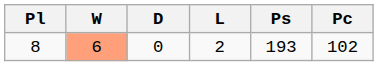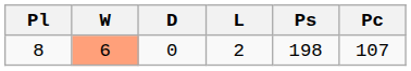 <table class="wikitable"  style="text-align:center" width="">
 <tr>
 <th width=40px>Pl</th>
 <th width=40px>W</th>
 <th width=40px>D</th>
 <th width=40px>L</th>
 <th width=40px>Ps</th>
 <th width=40px>Pc</th>
 </tr>
 <tr>
 <td>8</td>
 <td style="background: lightsalmon;">6</td>
 <td>0</td>
 <td>2</td>
-<td>193</td>
-<td>102</td>
+<td>198</td>
+<td>107</td>
 </tr>
 </table>
